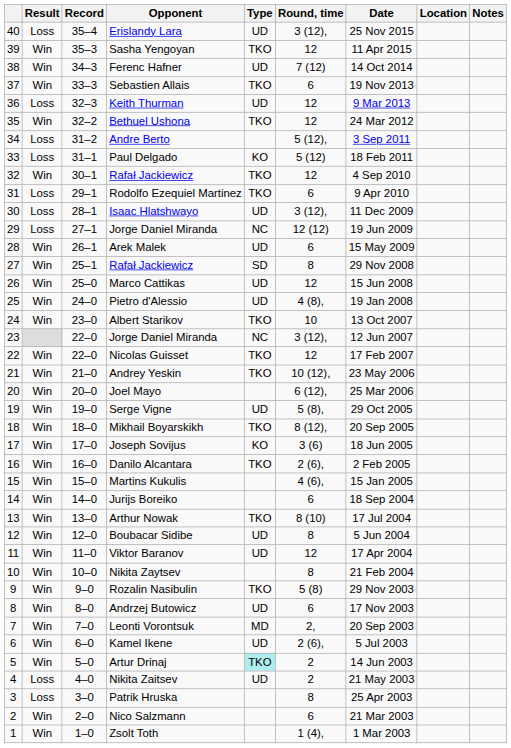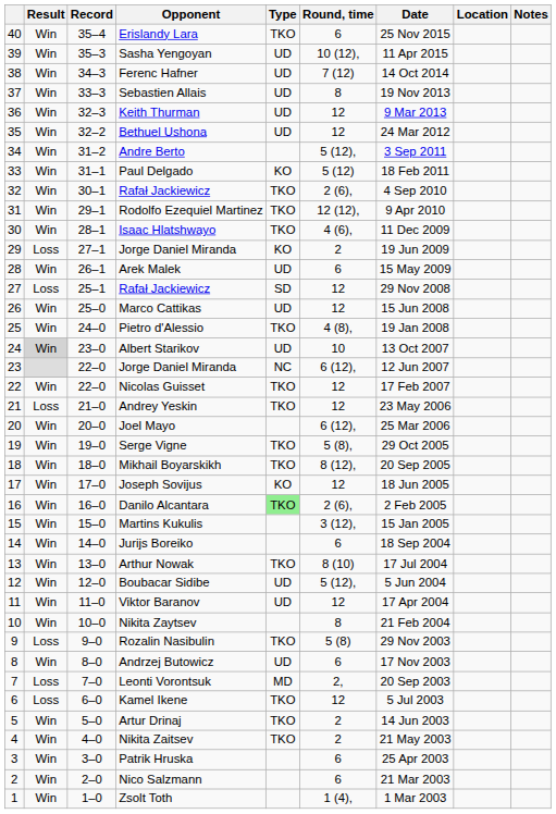 <table class="wikitable" style="text-align:center">
 <tr>
 <th></th>
 <th>Result</th>
 <th>Record</th>
 <th>Opponent</th>
 <th>Type</th>
 <th>Round, time</th>
 <th>Date</th>
 <th>Location</th>
 <th>Notes</th>
 </tr>
 <tr>
 <td>40</td>
-<td>Loss</td>
+<td>Win</td>
 <td>35–4 <br> </td>
 <td style="text-align:left;"><a href='#'>Erislandy Lara</a></td>
-<td>UD</td>
-<td>3 (12), </td>
+<td>TKO</td>
+<td>6</td>
 <td>25 Nov 2015</td>
 <td style="text-align:left;"></td>
 <td style="text-align:left;"></td>
 </tr>
 <tr>
 <td>39</td>
 <td>Win</td>
 <td>35–3 <br></td>
 <td style="text-align:left;">Sasha Yengoyan</td>
-<td>TKO</td>
-<td>12</td>
+<td>UD</td>
+<td>10 (12), </td>
 <td>11 Apr 2015</td>
 <td style="text-align:left;"></td>
 <td style="text-align:left;"></td>
 </tr>
 <tr>
 <td>38</td>
 <td>Win</td>
 <td>34–3 <br> </td>
 <td style="text-align:left;">Ferenc Hafner</td>
 <td>UD</td>
 <td>7 (12)</td>
 <td>14 Oct 2014</td>
 <td style="text-align:left;"></td>
 <td style="text-align:left;"></td>
 </tr>
 <tr>
 <td>37</td>
 <td>Win</td>
 <td>33–3 <br></td>
 <td style="text-align:left;">Sebastien Allais</td>
-<td>TKO</td>
-<td>6</td>
+<td>UD</td>
+<td>8</td>
 <td>19 Nov 2013</td>
 <td style="text-align:left;"></td>
 <td></td>
 </tr>
 <tr>
 <td>36</td>
-<td>Loss</td>
+<td>Win</td>
 <td>32–3 <br> </td>
 <td style="text-align:left;"><a href='#'>Keith Thurman</a></td>
 <td>UD</td>
 <td>12</td>
 <td><a href='#'>9 Mar 2013</a></td>
 <td style="text-align:left;"></td>
 <td style="text-align:left;"></td>
 </tr>
 <tr>
 <td>35</td>
 <td>Win</td>
 <td>32–2 <br></td>
 <td style="text-align:left;"><a href='#'>Bethuel Ushona</a></td>
-<td>TKO</td>
+<td>UD</td>
 <td>12</td>
 <td>24 Mar 2012</td>
 <td style="text-align:left;"></td>
 <td style="text-align:left;"></td>
 </tr>
 <tr>
 <td>34</td>
-<td>Loss</td>
+<td>Win</td>
 <td>31–2 <br></td>
 <td style="text-align:left;"><a href='#'>Andre Berto</a></td>
 <td></td>
 <td>5 (12), </td>
 <td><a href='#'>3 Sep 2011</a></td>
 <td style="text-align:left;"></td>
 <td style="text-align:left;"></td>
 </tr>
 <tr>
 <td>33</td>
-<td>Loss</td>
+<td>Win</td>
 <td>31–1 <br> </td>
 <td style="text-align:left;">Paul Delgado</td>
 <td>KO</td>
 <td>5 (12)</td>
 <td>18 Feb 2011</td>
 <td style="text-align:left;"></td>
 <td style="text-align:left;"></td>
 </tr>
 <tr>
 <td>32</td>
 <td>Win</td>
 <td>30–1 <br></td>
 <td style="text-align:left;"><a href='#'>Rafał Jackiewicz</a></td>
 <td>TKO</td>
-<td>12</td>
+<td>2 (6), </td>
 <td>4 Sep 2010</td>
 <td style="text-align:left;"></td>
 <td style="text-align:left;"></td>
 </tr>
 <tr>
 <td>31</td>
-<td>Loss</td>
+<td>Win</td>
 <td>29–1 <br></td>
 <td style="text-align:left;">Rodolfo Ezequiel Martinez</td>
 <td>TKO</td>
-<td>6</td>
+<td>12 (12), </td>
 <td>9 Apr 2010</td>
 <td style="text-align:left;"></td>
 <td style="text-align:left;"></td>
 </tr>
 <tr>
 <td>30</td>
-<td>Loss</td>
+<td>Win</td>
 <td>28–1<br></td>
 <td style="text-align:left;"><a href='#'>Isaac Hlatshwayo</a></td>
-<td>UD</td>
-<td>3 (12), </td>
+<td>TKO</td>
+<td>4 (6), </td>
 <td>11 Dec 2009</td>
 <td style="text-align:left;"></td>
 <td style="text-align:left;"></td>
 </tr>
 <tr>
 <td>29</td>
 <td>Loss</td>
 <td>27–1 <br> </td>
 <td style="text-align:left;">Jorge Daniel Miranda</td>
-<td>NC</td>
-<td>12 (12)</td>
+<td>KO</td>
+<td>2</td>
 <td>19 Jun 2009</td>
 <td style="text-align:left;"></td>
 <td></td>
 </tr>
 <tr>
 <td>28</td>
 <td>Win</td>
 <td>26–1 <br></td>
 <td style="text-align:left;">Arek Malek</td>
 <td>UD</td>
 <td>6</td>
 <td>15 May 2009</td>
 <td style="text-align:left;"></td>
 <td></td>
 </tr>
 <tr>
 <td>27</td>
-<td>Win</td>
+<td>Loss</td>
 <td>25–1 <br> </td>
 <td style="text-align:left;"><a href='#'>Rafał Jackiewicz</a></td>
 <td>SD</td>
-<td>8</td>
+<td>12</td>
 <td>29 Nov 2008</td>
 <td style="text-align:left;"></td>
 <td style="text-align:left;"></td>
 </tr>
 <tr>
 <td>26</td>
 <td>Win</td>
 <td>25–0 <br> </td>
 <td style="text-align:left;">Marco Cattikas</td>
 <td>UD</td>
 <td>12</td>
 <td>15 Jun 2008</td>
 <td style="text-align:left;"></td>
 <td style="text-align:left;"></td>
 </tr>
 <tr>
 <td>25</td>
 <td>Win</td>
 <td>24–0 <br></td>
 <td style="text-align:left;">Pietro d'Alessio</td>
-<td>UD</td>
+<td>TKO</td>
 <td>4 (8), </td>
 <td>19 Jan 2008</td>
 <td style="text-align:left;"></td>
 <td></td>
 </tr>
 <tr>
 <td>24</td>
-<td>Win</td>
+<td style="background: lightgrey;">Win</td>
 <td>23–0 <br> </td>
 <td style="text-align:left;">Albert Starikov</td>
-<td>TKO</td>
+<td>UD</td>
 <td>10</td>
 <td>13 Oct 2007</td>
 <td style="text-align:left;"></td>
 <td style="text-align:left;"></td>
 </tr>
 <tr>
 <td>23</td>
 <td style="background:#DDD"></td>
 <td>22–0 <br> </td>
 <td style="text-align:left;">Jorge Daniel Miranda</td>
 <td>NC</td>
-<td>3 (12), </td>
+<td>6 (12), </td>
 <td>12 Jun 2007</td>
 <td style="text-align:left;"></td>
 <td style="text-align:left;"></td>
 </tr>
 <tr>
 <td>22</td>
 <td>Win</td>
 <td>22–0</td>
 <td style="text-align:left;">Nicolas Guisset</td>
 <td>TKO</td>
 <td>12</td>
 <td>17 Feb 2007</td>
 <td style="text-align:left;"></td>
 <td style="text-align:left;"></td>
 </tr>
 <tr>
 <td>21</td>
-<td>Win</td>
+<td>Loss</td>
 <td>21–0</td>
 <td style="text-align:left;">Andrey Yeskin</td>
 <td>TKO</td>
-<td>10 (12), </td>
+<td>12</td>
 <td>23 May 2006</td>
 <td style="text-align:left;"></td>
 <td style="text-align:left;"></td>
 </tr>
 <tr>
 <td>20</td>
 <td>Win</td>
 <td>20–0</td>
 <td style="text-align:left;">Joel Mayo</td>
 <td></td>
 <td>6 (12), </td>
 <td>25 Mar 2006</td>
 <td style="text-align:left;"></td>
 <td style="text-align:left;"></td>
 </tr>
 <tr>
 <td>19</td>
 <td>Win</td>
 <td>19–0</td>
 <td style="text-align:left;">Serge Vigne</td>
-<td>UD</td>
+<td>TKO</td>
 <td>5 (8), </td>
 <td>29 Oct 2005</td>
 <td style="text-align:left;"></td>
 <td></td>
 </tr>
 <tr>
 <td>18</td>
 <td>Win</td>
 <td>18–0</td>
 <td style="text-align:left;">Mikhail Boyarskikh</td>
 <td>TKO</td>
 <td>8 (12), </td>
 <td>20 Sep 2005</td>
 <td style="text-align:left;"></td>
 <td style="text-align:left;"></td>
 </tr>
 <tr>
 <td>17</td>
 <td>Win</td>
 <td>17–0</td>
 <td style="text-align:left;">Joseph Sovijus</td>
 <td>KO</td>
-<td>3 (6)</td>
+<td>12</td>
 <td>18 Jun 2005</td>
 <td style="text-align:left;"></td>
 <td></td>
 </tr>
 <tr>
 <td>16</td>
 <td>Win</td>
 <td>16–0</td>
 <td style="text-align:left;">Danilo Alcantara</td>
-<td>TKO</td>
+<td style="background: lightgreen;">TKO</td>
 <td>2 (6), </td>
 <td>2 Feb 2005</td>
 <td style="text-align:left;"></td>
 <td></td>
 </tr>
 <tr>
 <td>15</td>
 <td>Win</td>
 <td>15–0</td>
 <td style="text-align:left;">Martins Kukulis</td>
 <td></td>
-<td>4 (6), </td>
+<td>3 (12), </td>
 <td>15 Jan 2005</td>
 <td style="text-align:left;"></td>
 <td></td>
 </tr>
 <tr>
 <td>14</td>
 <td>Win</td>
 <td>14–0</td>
 <td style="text-align:left;">Jurijs Boreiko</td>
 <td></td>
 <td>6</td>
 <td>18 Sep 2004</td>
 <td style="text-align:left;"></td>
 <td></td>
 </tr>
 <tr>
 <td>13</td>
 <td>Win</td>
 <td>13–0</td>
 <td style="text-align:left;">Arthur Nowak</td>
 <td>TKO</td>
 <td>8 (10)</td>
 <td>17 Jul 2004</td>
 <td style="text-align:left;"></td>
 <td style="text-align:left;"></td>
 </tr>
 <tr>
 <td>12</td>
 <td>Win</td>
 <td>12–0</td>
 <td style="text-align:left;">Boubacar Sidibe</td>
 <td>UD</td>
-<td>8</td>
+<td>5 (12), </td>
 <td>5 Jun 2004</td>
 <td style="text-align:left;"></td>
 <td></td>
 </tr>
 <tr>
 <td>11</td>
 <td>Win</td>
 <td>11–0</td>
 <td style="text-align:left;">Viktor Baranov</td>
 <td>UD</td>
 <td>12</td>
 <td>17 Apr 2004</td>
 <td style="text-align:left;"></td>
 <td style="text-align:left;"></td>
 </tr>
 <tr>
 <td>10</td>
 <td>Win</td>
 <td>10–0</td>
 <td style="text-align:left;">Nikita Zaytsev</td>
 <td></td>
 <td>8</td>
 <td>21 Feb 2004</td>
 <td style="text-align:left;"></td>
 <td></td>
 </tr>
 <tr>
 <td>9</td>
-<td>Win</td>
+<td>Loss</td>
 <td>9–0</td>
 <td style="text-align:left;">Rozalin Nasibulin</td>
 <td>TKO</td>
 <td>5 (8)</td>
 <td>29 Nov 2003</td>
 <td style="text-align:left;"></td>
 <td></td>
 </tr>
 <tr>
 <td>8</td>
 <td>Win</td>
 <td>8–0</td>
 <td style="text-align:left;">Andrzej Butowicz</td>
 <td>UD</td>
 <td>6</td>
 <td>17 Nov 2003</td>
 <td style="text-align:left;"></td>
 <td></td>
 </tr>
 <tr>
 <td>7</td>
-<td>Win</td>
+<td>Loss</td>
 <td>7–0</td>
 <td style="text-align:left;">Leonti Vorontsuk</td>
 <td>MD</td>
 <td>2, </td>
 <td>20 Sep 2003</td>
 <td style="text-align:left;"></td>
 <td></td>
 </tr>
 <tr>
 <td>6</td>
-<td>Win</td>
+<td>Loss</td>
 <td>6–0</td>
 <td style="text-align:left;">Kamel Ikene</td>
-<td>UD</td>
-<td>2 (6), </td>
+<td>TKO</td>
+<td>12</td>
 <td>5 Jul 2003</td>
 <td style="text-align:left;"></td>
 <td></td>
 </tr>
 <tr>
 <td>5</td>
 <td>Win</td>
 <td>5–0</td>
 <td style="text-align:left;">Artur Drinaj</td>
-<td style="background: paleturquoise;">TKO</td>
+<td>TKO</td>
 <td>2</td>
 <td>14 Jun 2003</td>
 <td style="text-align:left;"></td>
 <td></td>
 </tr>
 <tr>
 <td>4</td>
-<td>Loss</td>
+<td>Win</td>
 <td>4–0</td>
 <td style="text-align:left;">Nikita Zaitsev</td>
-<td>UD</td>
+<td>TKO</td>
 <td>2</td>
 <td>21 May 2003</td>
 <td style="text-align:left;"></td>
 <td></td>
 </tr>
 <tr>
 <td>3</td>
-<td>Loss</td>
+<td>Win</td>
 <td>3–0</td>
 <td style="text-align:left;">Patrik Hruska</td>
 <td></td>
-<td>8</td>
+<td>6</td>
 <td>25 Apr 2003</td>
 <td style="text-align:left;"></td>
 <td></td>
 </tr>
 <tr>
 <td>2</td>
 <td>Win</td>
 <td>2–0</td>
 <td style="text-align:left;">Nico Salzmann</td>
 <td></td>
 <td>6</td>
 <td>21 Mar 2003</td>
 <td style="text-align:left;"></td>
 <td></td>
 </tr>
 <tr>
 <td>1</td>
 <td>Win</td>
 <td>1–0</td>
 <td style="text-align:left;">Zsolt Toth</td>
 <td></td>
 <td>1 (4), </td>
 <td>1 Mar 2003</td>
 <td style="text-align:left;"></td>
 <td></td>
 </tr>
 </table>
